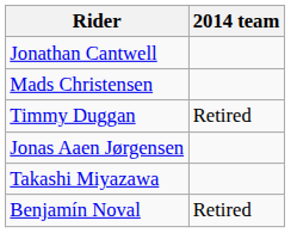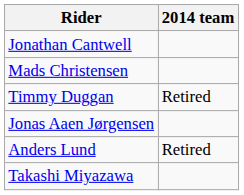 <table class="wikitable">
 <tr>
 <th>Rider</th>
 <th>2014 team</th>
 </tr>
 <tr>
 <td><a href='#'>Jonathan Cantwell</a></td>
 <td></td>
 </tr>
 <tr>
 <td><a href='#'>Mads Christensen</a></td>
 <td></td>
 </tr>
 <tr>
 <td><a href='#'>Timmy Duggan</a></td>
 <td>Retired</td>
 </tr>
 <tr>
 <td><a href='#'>Jonas Aaen Jørgensen</a></td>
 <td></td>
 </tr>
 <tr>
+<td><a href='#'>Anders Lund</a></td>
+<td>Retired</td>
+</tr>
+<tr>
 <td><a href='#'>Takashi Miyazawa</a></td>
 <td></td>
 </tr>
-<tr>
-<td><a href='#'>Benjamín Noval</a></td>
-<td>Retired</td>
-</tr>
 </table>
